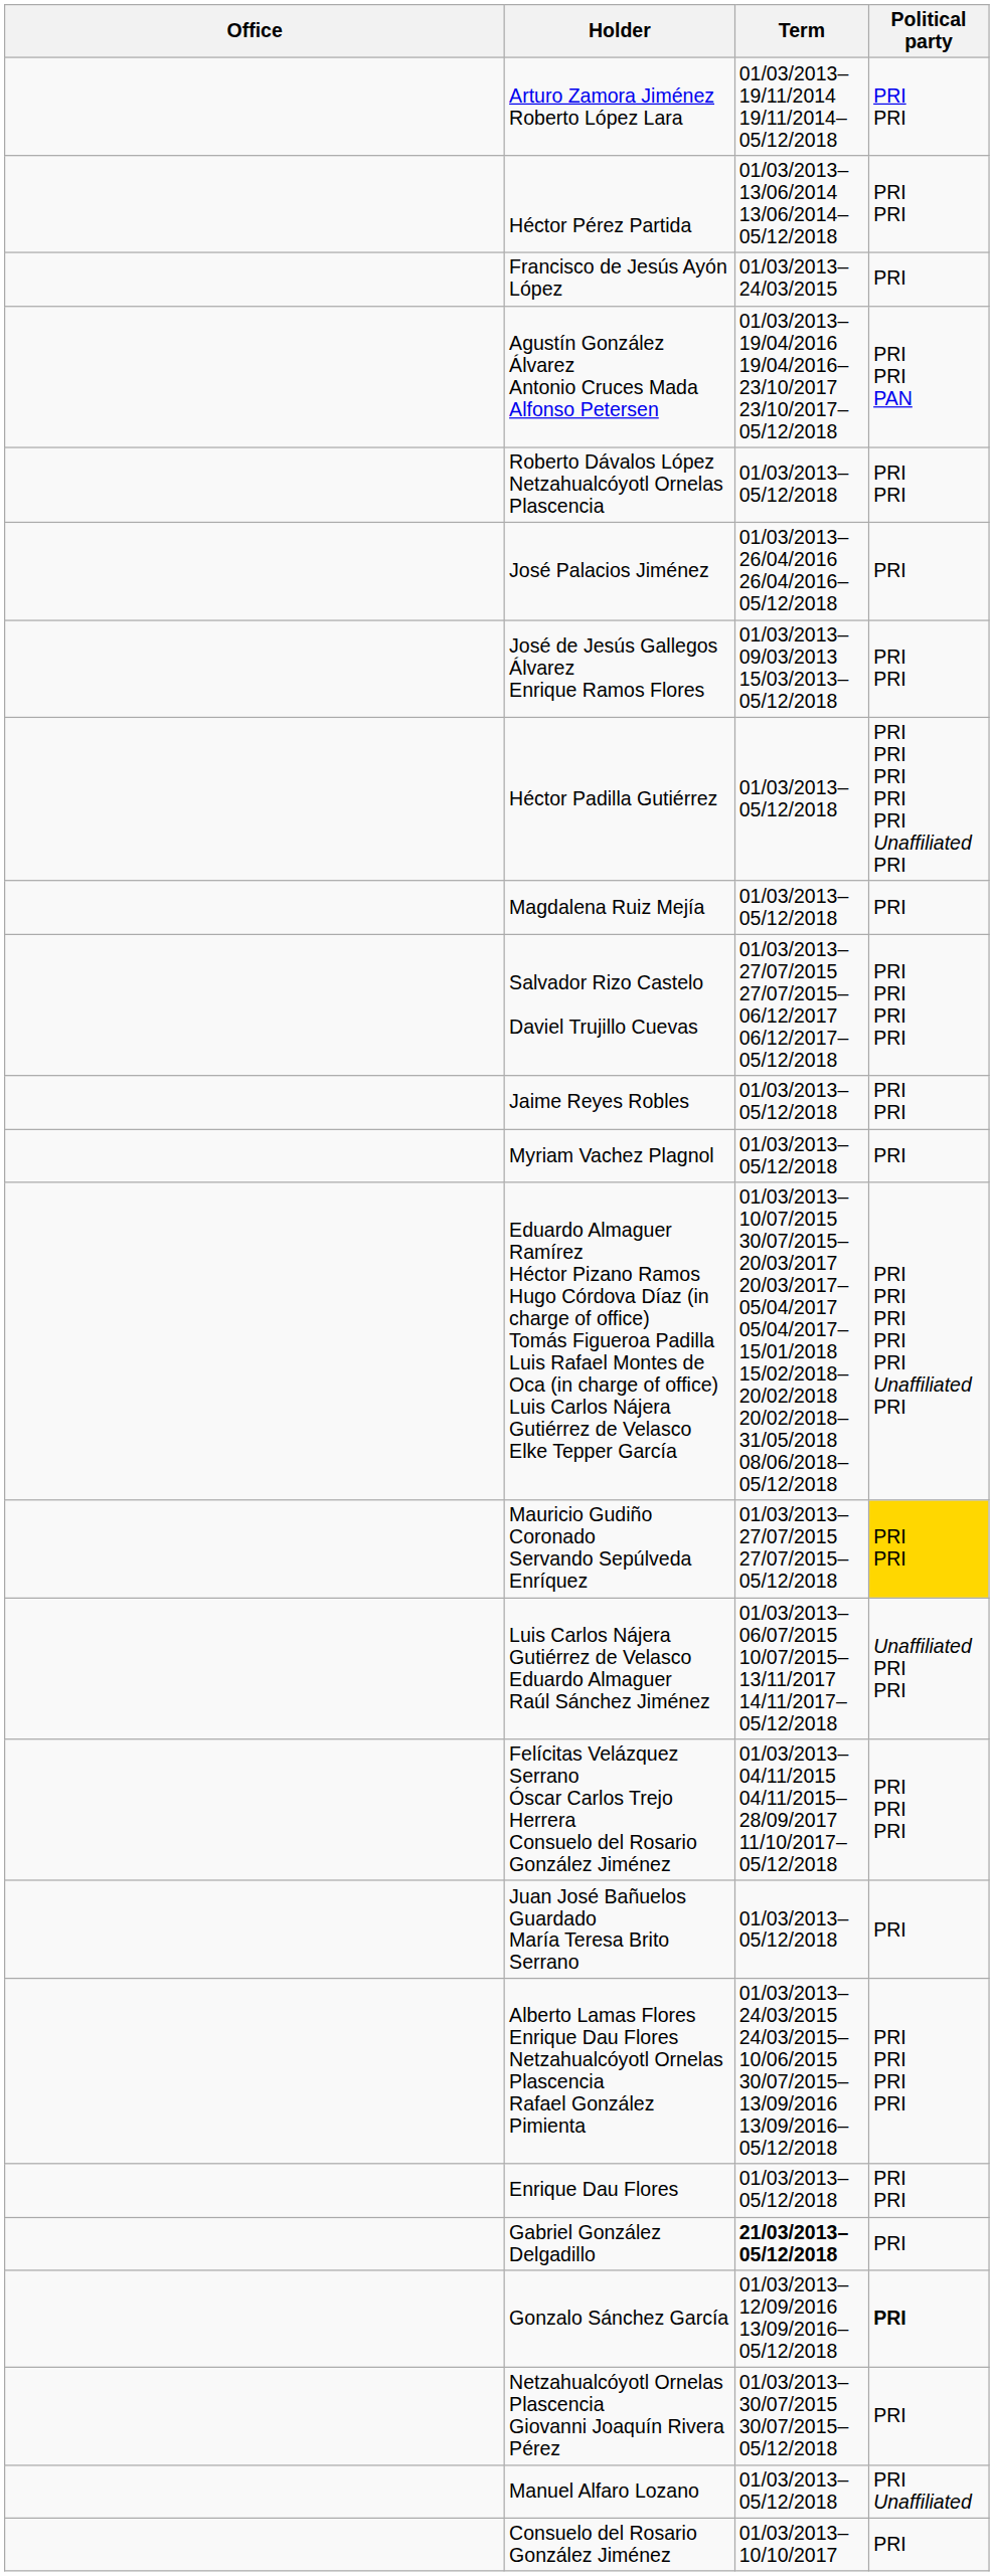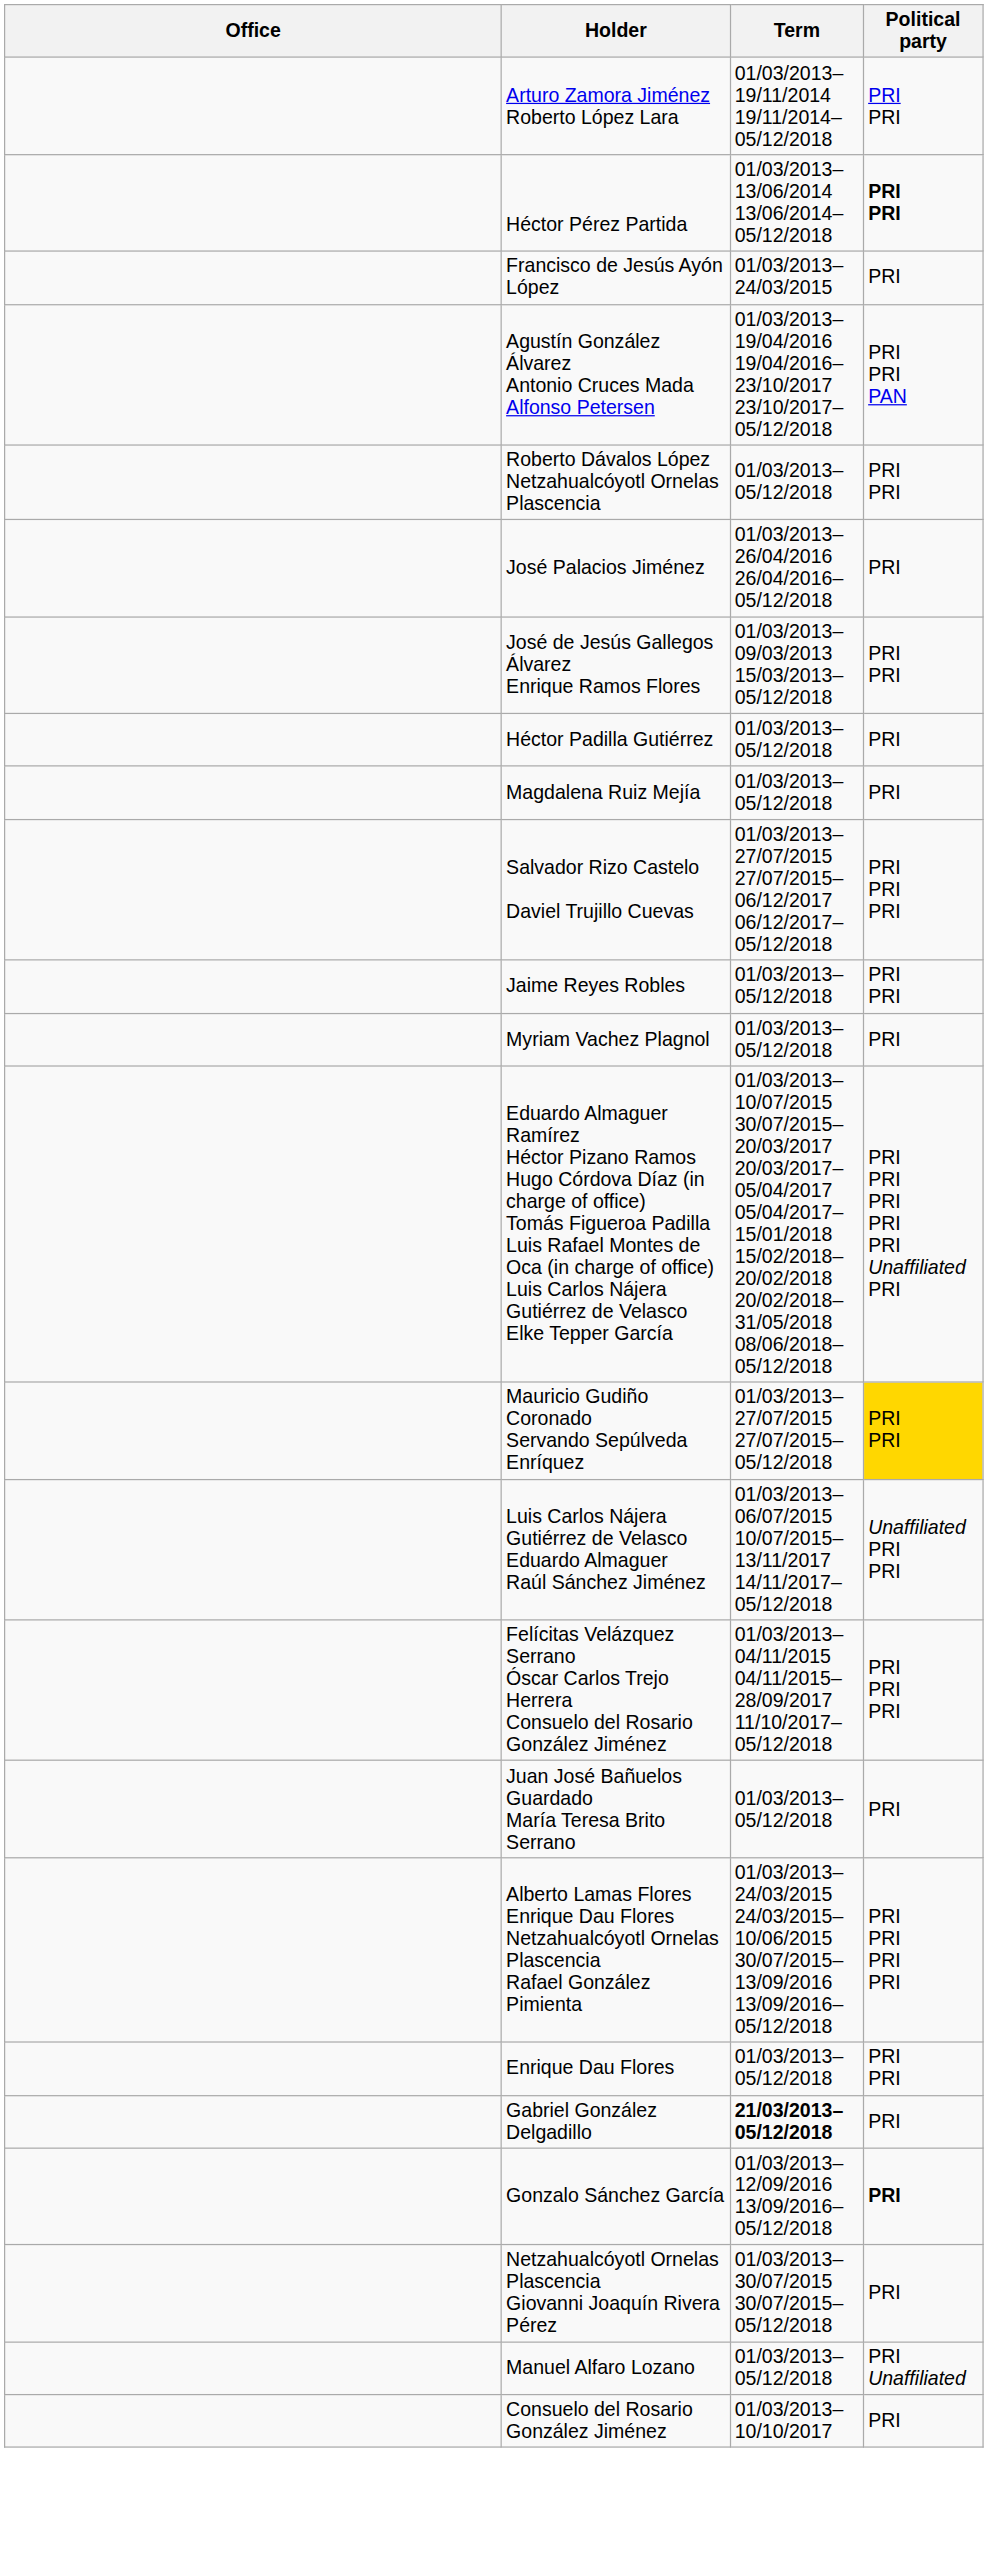 <table class="wikitable">
 <tr>
 <th width=400px>Office</th>
 <th width=180px>Holder</th>
 <th width=102px>Term</th>
 <th width=90px>Political party</th>
 </tr>
 <tr>
 <td></td>
 <td><a href='#'>Arturo Zamora Jiménez</a> <br>Roberto López Lara</td>
 <td>01/03/2013–19/11/2014 <br>19/11/2014–05/12/2018</td>
 <td><a href='#'>PRI</a> <br>PRI </td>
 </tr>
 <tr>
 <td> </td>
 <td><br><br>Héctor Pérez Partida</td>
 <td>01/03/2013–13/06/2014 <br>13/06/2014–05/12/2018</td>
-<td>PRI <br>PRI </td>
+<td><strong>PRI <br>PRI </strong></td>
 </tr>
 <tr>
 <td></td>
 <td>Francisco de Jesús Ayón López</td>
 <td>01/03/2013–24/03/2015</td>
 <td>PRI </td>
 </tr>
 <tr>
 <td></td>
 <td>Agustín González Álvarez<br>Antonio Cruces Mada<br> <a href='#'>Alfonso Petersen</a></td>
 <td>01/03/2013–19/04/2016<br> 19/04/2016–23/10/2017<br> 23/10/2017–05/12/2018</td>
 <td>PRI <br>PRI  <br><a href='#'>PAN</a> </td>
 </tr>
 <tr>
 <td></td>
 <td>Roberto Dávalos López<br>Netzahualcóyotl Ornelas Plascencia</td>
 <td>01/03/2013–05/12/2018</td>
 <td>PRI <br>PRI </td>
 </tr>
 <tr>
 <td></td>
 <td>José Palacios Jiménez</td>
 <td>01/03/2013–26/04/2016 <br>26/04/2016–05/12/2018</td>
 <td>PRI </td>
 </tr>
 <tr>
 <td></td>
 <td>José de Jesús Gallegos Álvarez<br>Enrique Ramos Flores</td>
 <td>01/03/2013–09/03/2013<br>15/03/2013–05/12/2018<br></td>
 <td>PRI <br>PRI </td>
 </tr>
 <tr>
 <td></td>
 <td>Héctor Padilla Gutiérrez</td>
 <td>01/03/2013–05/12/2018</td>
-<td>PRI <br>PRI <br>PRI <br>PRI <br>PRI <br><em>Unaffiliated</em><br>PRI </td>
+<td>PRI </td>
 </tr>
 <tr>
 <td></td>
 <td>Magdalena Ruiz Mejía</td>
 <td>01/03/2013–05/12/2018</td>
 <td>PRI </td>
 </tr>
 <tr>
 <td></td>
 <td>Salvador Rizo Castelo <br> <br>Daviel Trujillo Cuevas</td>
 <td>01/03/2013–27/07/2015 <br>27/07/2015–06/12/2017 <br>06/12/2017–05/12/2018</td>
-<td>PRI  <br>PRI  <br>PRI  <br>PRI </td>
+<td>PRI  <br>PRI  <br>PRI </td>
 </tr>
 <tr>
 <td></td>
 <td>Jaime Reyes Robles</td>
 <td>01/03/2013–05/12/2018</td>
 <td>PRI  <br>PRI </td>
 </tr>
 <tr>
 <td></td>
 <td>Myriam Vachez Plagnol</td>
 <td>01/03/2013–05/12/2018</td>
 <td>PRI </td>
 </tr>
 <tr>
 <td></td>
 <td>Eduardo Almaguer Ramírez<br>Héctor Pizano Ramos<br>Hugo Córdova Díaz (in charge of office)<br>Tomás Figueroa Padilla <br>Luis Rafael Montes de Oca (in charge of office)<br>Luis Carlos Nájera Gutiérrez de Velasco<br>Elke Tepper García</td>
 <td>01/03/2013–10/07/2015<br> 30/07/2015–20/03/2017<br> 20/03/2017–05/04/2017<br> 05/04/2017–15/01/2018 <br>15/02/2018–20/02/2018 <br>20/02/2018–31/05/2018 <br>08/06/2018–05/12/2018</td>
 <td>PRI <br>PRI <br>PRI <br>PRI <br>PRI <br><em>Unaffiliated</em><br>PRI </td>
 </tr>
 <tr>
 <td></td>
 <td>Mauricio Gudiño Coronado <br>Servando Sepúlveda Enríquez</td>
 <td>01/03/2013–27/07/2015 <br>27/07/2015–05/12/2018</td>
 <td style="background: gold;">PRI  <br>PRI </td>
 </tr>
 <tr>
 <td></td>
 <td>Luis Carlos Nájera Gutiérrez de Velasco <br>Eduardo Almaguer <br>Raúl Sánchez Jiménez</td>
 <td>01/03/2013–06/07/2015 <br>10/07/2015–13/11/2017 <br>14/11/2017–05/12/2018</td>
 <td><em>Unaffiliated</em> <br>PRI  <br>PRI </td>
 </tr>
 <tr>
 <td></td>
 <td>Felícitas Velázquez Serrano <br>Óscar Carlos Trejo Herrera <br>Consuelo del Rosario González Jiménez</td>
 <td>01/03/2013–04/11/2015 <br>04/11/2015–28/09/2017 <br>11/10/2017–05/12/2018</td>
 <td>PRI  <br>PRI  <br>PRI </td>
 </tr>
 <tr>
 <td></td>
 <td>Juan José Bañuelos Guardado <br>María Teresa Brito Serrano</td>
 <td>01/03/2013–05/12/2018</td>
 <td>PRI </td>
 </tr>
 <tr>
 <td></td>
 <td>Alberto Lamas Flores <br>Enrique Dau Flores <br>Netzahualcóyotl Ornelas Plascencia <br>Rafael González Pimienta</td>
 <td>01/03/2013–24/03/2015 <br>24/03/2015–10/06/2015 <br>30/07/2015–13/09/2016 <br>13/09/2016–05/12/2018</td>
 <td>PRI  <br>PRI  <br>PRI  <br>PRI </td>
 </tr>
 <tr>
 <td></td>
 <td>Enrique Dau Flores</td>
 <td>01/03/2013–05/12/2018</td>
 <td>PRI <br>PRI </td>
 </tr>
 <tr>
 <td></td>
 <td>Gabriel González Delgadillo</td>
 <td><strong>21/03/2013–05/12/2018</strong></td>
 <td>PRI </td>
 </tr>
 <tr>
 <td></td>
 <td>Gonzalo Sánchez García</td>
 <td>01/03/2013–12/09/2016<br> 13/09/2016–05/12/2018</td>
 <td><strong>PRI </strong></td>
 </tr>
 <tr>
 <td></td>
 <td>Netzahualcóyotl Ornelas Plascencia <br>Giovanni Joaquín Rivera Pérez</td>
 <td>01/03/2013–30/07/2015 <br>30/07/2015–05/12/2018</td>
 <td>PRI </td>
 </tr>
 <tr>
 <td></td>
 <td>Manuel Alfaro Lozano</td>
 <td>01/03/2013–05/12/2018</td>
 <td>PRI  <br><em>Unaffiliated</em></td>
 </tr>
 <tr>
 <td></td>
 <td>Consuelo del Rosario González Jiménez</td>
 <td>01/03/2013–10/10/2017</td>
 <td>PRI </td>
 </tr>
 </table>
